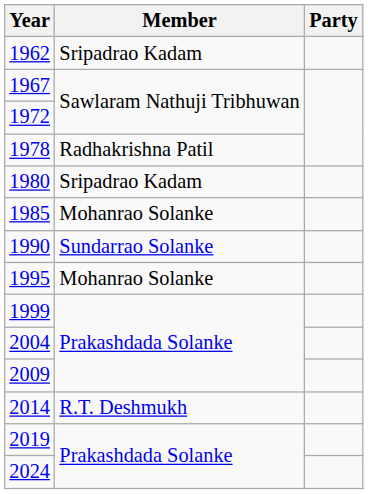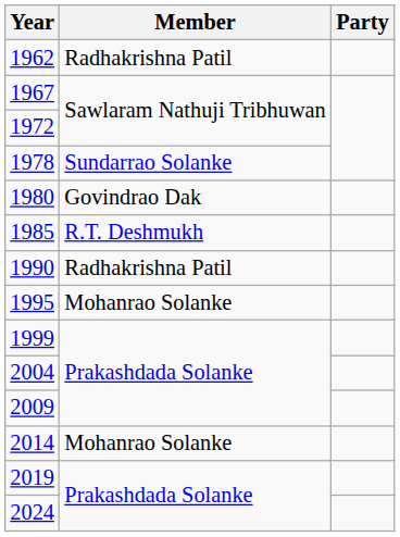 <table class="wikitable">
 <tr>
 <th>Year</th>
 <th>Member</th>
 <th colspan="2">Party</th>
 </tr>
 <tr>
 <td><a href='#'>1962</a></td>
-<td>Sripadrao Kadam</td>
+<td>Radhakrishna Patil</td>
 <td></td>
 </tr>
 <tr>
 <td><a href='#'>1967</a></td>
 <td rowspan="2">Sawlaram Nathuji Tribhuwan</td>
 </tr>
 <tr>
 <td><a href='#'>1972</a></td>
 </tr>
 <tr>
 <td><a href='#'>1978</a></td>
-<td>Radhakrishna Patil</td>
+<td><a href='#'>Sundarrao Solanke</a></td>
 </tr>
 <tr>
 <td><a href='#'>1980</a></td>
-<td>Sripadrao Kadam</td>
+<td>Govindrao Dak</td>
 <td></td>
 </tr>
 <tr>
 <td><a href='#'>1985</a></td>
-<td>Mohanrao Solanke</td>
+<td><a href='#'>R.T. Deshmukh</a></td>
 <td></td>
 </tr>
 <tr>
 <td><a href='#'>1990</a></td>
-<td><a href='#'>Sundarrao Solanke</a></td>
+<td>Radhakrishna Patil</td>
 <td></td>
 </tr>
 <tr>
 <td><a href='#'>1995</a></td>
 <td>Mohanrao Solanke</td>
 <td></td>
 </tr>
 <tr>
 <td><a href='#'>1999</a></td>
 <td Rowspan=3><a href='#'>Prakashdada Solanke</a></td>
 <td></td>
 </tr>
 <tr>
 <td><a href='#'>2004</a></td>
 </tr>
 <tr>
 <td><a href='#'>2009</a></td>
 <td></td>
 </tr>
 <tr>
 <td><a href='#'>2014</a></td>
-<td><a href='#'>R.T. Deshmukh</a></td>
+<td>Mohanrao Solanke</td>
 <td></td>
 </tr>
 <tr>
 <td><a href='#'>2019</a></td>
 <td Rowspan=2><a href='#'>Prakashdada Solanke</a></td>
 <td></td>
 </tr>
 <tr>
 <td><a href='#'>2024</a></td>
 </tr>
 </table>
